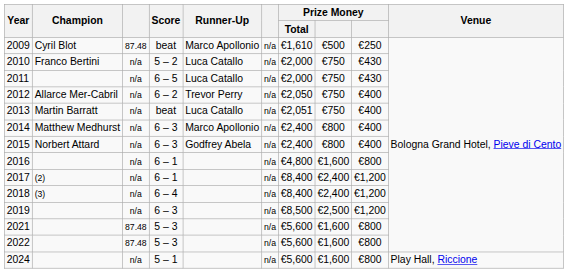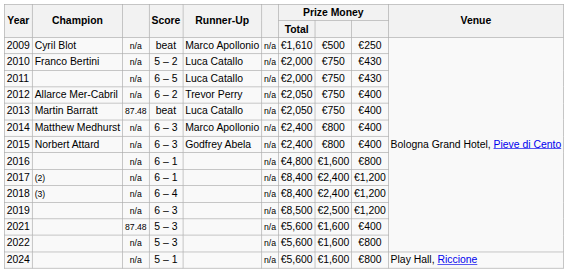 <table class="wikitable sortable">
 <tr>
 <th rowspan=2>Year</th>
 <th rowspan=2>Champion</th>
 <th rowspan=2></th>
 <th rowspan=2>Score</th>
 <th rowspan=2>Runner-Up</th>
 <th rowspan=2></th>
 <th colspan=3>Prize Money</th>
 <th rowspan=2>Venue</th>
 </tr>
 <tr>
 <th>Total</th>
 <th></th>
 <th></th>
 </tr>
 <tr>
 <td>2009</td>
 <td> Cyril Blot</td>
-<td align=center><small><span>87.48</span></small></td>
+<td align=center><small><span>n/a</span></small></td>
 <td align=center>beat</td>
 <td> Marco Apollonio</td>
 <td align=center><small><span>n/a</span></small></td>
 <td align=center>€1,610</td>
 <td align=center>€500</td>
 <td align=center>€250</td>
 <td rowspan=13>Bologna Grand Hotel, <a href='#'>Pieve di Cento</a></td>
 </tr>
 <tr>
 <td>2010</td>
 <td> Franco Bertini</td>
 <td align=center><small><span>n/a</span></small></td>
 <td align=center>5 – 2</td>
 <td> Luca Catallo</td>
 <td align=center><small><span>n/a</span></small></td>
 <td align=center>€2,000</td>
 <td align=center>€750</td>
 <td align=center>€430</td>
 </tr>
 <tr>
 <td>2011</td>
 <td></td>
 <td align=center><small><span>n/a</span></small></td>
 <td align=center>6 – 5</td>
 <td> Luca Catallo</td>
 <td align=center><small><span>n/a</span></small></td>
 <td align=center>€2,000</td>
 <td align=center>€750</td>
 <td align=center>€430</td>
 </tr>
 <tr>
 <td>2012</td>
 <td> Allarce Mer-Cabril</td>
 <td align=center><small><span>n/a</span></small></td>
 <td align=center>6 – 2</td>
 <td> Trevor Perry</td>
 <td align=center><small><span>n/a</span></small></td>
 <td align=center>€2,050</td>
 <td align=center>€750</td>
 <td align=center>€400</td>
 </tr>
 <tr>
 <td>2013</td>
 <td> Martin Barratt</td>
-<td align=center><small><span>n/a</span></small></td>
+<td align=center><small><span>87.48</span></small></td>
 <td align=center>beat</td>
 <td> Luca Catallo</td>
 <td align=center><small><span>n/a</span></small></td>
-<td align=center>€2,051</td>
+<td align=center>€2,050</td>
 <td align=center>€750</td>
 <td align=center>€400</td>
 </tr>
 <tr>
 <td>2014</td>
 <td> Matthew Medhurst</td>
 <td align=center><small><span>n/a</span></small></td>
 <td align=center>6 – 3</td>
 <td> Marco Apollonio</td>
 <td align=center><small><span>n/a</span></small></td>
 <td align=center>€2,400</td>
 <td align=center>€800</td>
 <td align=center>€400</td>
 </tr>
 <tr>
 <td>2015</td>
 <td> Norbert Attard</td>
 <td align=center><small><span>n/a</span></small></td>
 <td align=center>6 – 3</td>
 <td> Godfrey Abela</td>
 <td align=center><small><span>n/a</span></small></td>
 <td align=center>€2,400</td>
 <td align=center>€800</td>
 <td align=center>€400</td>
 </tr>
 <tr>
 <td>2016</td>
 <td></td>
 <td align=center><small><span>n/a</span></small></td>
 <td align=center>6 – 1</td>
 <td></td>
 <td align=center><small><span>n/a</span></small></td>
 <td align=center>€4,800</td>
 <td align=center>€1,600</td>
 <td align=center>€800</td>
 </tr>
 <tr>
 <td>2017</td>
 <td> <small>(2)</small></td>
 <td align=center><small><span>n/a</span></small></td>
 <td align=center>6 – 1</td>
 <td></td>
 <td align=center><small><span>n/a</span></small></td>
 <td align=center>€8,400</td>
 <td align=center>€2,400</td>
 <td align=center>€1,200</td>
 </tr>
 <tr>
 <td>2018</td>
 <td> <small>(3)</small></td>
 <td align=center><small><span>n/a</span></small></td>
 <td align=center>6 – 4</td>
 <td></td>
 <td align=center><small><span>n/a</span></small></td>
 <td align=center>€8,400</td>
 <td align=center>€2,400</td>
 <td align=center>€1,200</td>
 </tr>
 <tr>
 <td>2019</td>
 <td></td>
 <td align=center><small><span>n/a</span></small></td>
 <td align=center>6 – 3</td>
 <td></td>
 <td align=center><small><span>n/a</span></small></td>
 <td align=center>€8,500</td>
 <td align=center>€2,500</td>
 <td align=center>€1,200</td>
 </tr>
 <tr>
 <td>2021</td>
 <td></td>
 <td align=center><small><span>87.48</span></small></td>
 <td align=center>5 – 3</td>
 <td></td>
 <td align=center><small><span>n/a</span></small></td>
 <td align=center>€5,600</td>
 <td align=center>€1,600</td>
-<td align=center>€800</td>
+<td align=center>€400</td>
 </tr>
 <tr>
 <td>2022</td>
 <td></td>
-<td align=center><small><span>87.48</span></small></td>
+<td align=center><small><span>n/a</span></small></td>
 <td align=center>5 – 3</td>
 <td></td>
 <td align=center><small><span>n/a</span></small></td>
 <td align=center>€5,600</td>
 <td align=center>€1,600</td>
 <td align=center>€800</td>
 </tr>
 <tr>
 <td>2024</td>
 <td></td>
 <td align=center><small><span>n/a</span></small></td>
 <td align=center>5 – 1</td>
 <td></td>
 <td align=center><small><span>n/a</span></small></td>
 <td align=center>€5,600</td>
 <td align=center>€1,600</td>
 <td align=center>€800</td>
 <td>Play Hall, <a href='#'>Riccione</a></td>
 </tr>
 </table>
